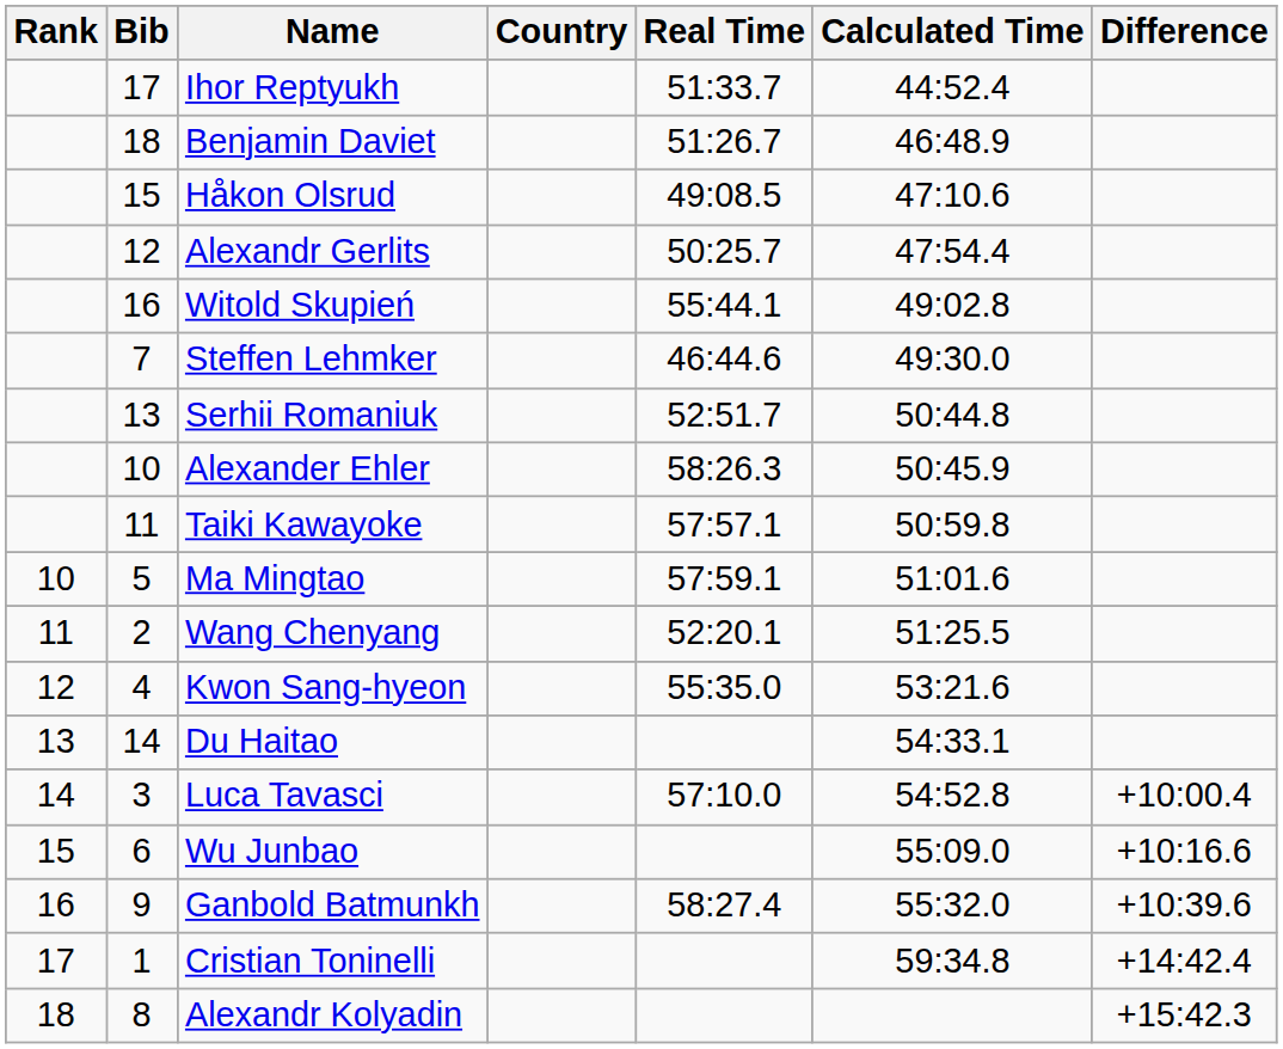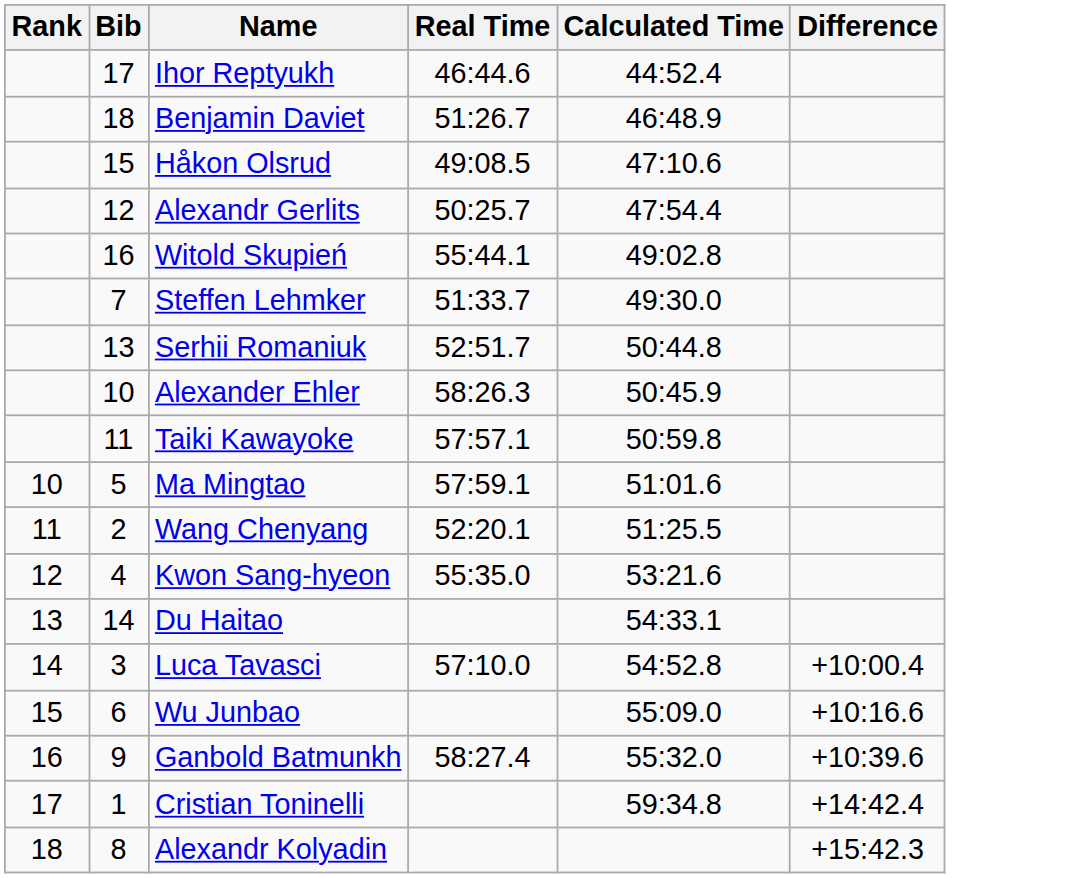 <table class="wikitable sortable" style="text-align:center">
 <tr>
 <th>Rank</th>
 <th>Bib</th>
 <th>Name</th>
-<th>Country</th>
 <th>Real Time</th>
 <th>Calculated Time</th>
 <th>Difference</th>
 </tr>
 <tr>
 <td></td>
 <td>17</td>
 <td align="left"><a href='#'>Ihor Reptyukh</a></td>
-<td align="left"></td>
-<td>51:33.7</td>
+<td>46:44.6</td>
 <td>44:52.4</td>
 <td></td>
 </tr>
 <tr>
 <td></td>
 <td>18</td>
 <td align="left"><a href='#'>Benjamin Daviet</a></td>
-<td align="left"></td>
 <td>51:26.7</td>
 <td>46:48.9</td>
 <td></td>
 </tr>
 <tr>
 <td></td>
 <td>15</td>
 <td align="left"><a href='#'>Håkon Olsrud</a></td>
-<td align="left"></td>
 <td>49:08.5</td>
 <td>47:10.6</td>
 <td></td>
 </tr>
 <tr>
 <td></td>
 <td>12</td>
 <td align="left"><a href='#'>Alexandr Gerlits</a></td>
-<td align="left"></td>
 <td>50:25.7</td>
 <td>47:54.4</td>
 <td></td>
 </tr>
 <tr>
 <td></td>
 <td>16</td>
 <td align="left"><a href='#'>Witold Skupień</a></td>
-<td align="left"></td>
 <td>55:44.1</td>
 <td>49:02.8</td>
 <td></td>
 </tr>
 <tr>
 <td></td>
 <td>7</td>
 <td align="left"><a href='#'>Steffen Lehmker</a></td>
-<td align="left"></td>
-<td>46:44.6</td>
+<td>51:33.7</td>
 <td>49:30.0</td>
 <td></td>
 </tr>
 <tr>
 <td></td>
 <td>13</td>
 <td align="left"><a href='#'>Serhii Romaniuk</a></td>
-<td align="left"></td>
 <td>52:51.7</td>
 <td>50:44.8</td>
 <td></td>
 </tr>
 <tr>
 <td></td>
 <td>10</td>
 <td align="left"><a href='#'>Alexander Ehler</a></td>
-<td align="left"></td>
 <td>58:26.3</td>
 <td>50:45.9</td>
 <td></td>
 </tr>
 <tr>
 <td></td>
 <td>11</td>
 <td align="left"><a href='#'>Taiki Kawayoke</a></td>
-<td align="left"></td>
 <td>57:57.1</td>
 <td>50:59.8</td>
 <td></td>
 </tr>
 <tr>
 <td>10</td>
 <td>5</td>
 <td align="left"><a href='#'>Ma Mingtao</a></td>
-<td align="left"></td>
 <td>57:59.1</td>
 <td>51:01.6</td>
 <td></td>
 </tr>
 <tr>
 <td>11</td>
 <td>2</td>
 <td align="left"><a href='#'>Wang Chenyang</a></td>
-<td align="left"></td>
 <td>52:20.1</td>
 <td>51:25.5</td>
 <td></td>
 </tr>
 <tr>
 <td>12</td>
 <td>4</td>
 <td align="left"><a href='#'>Kwon Sang-hyeon</a></td>
-<td align="left"></td>
 <td>55:35.0</td>
 <td>53:21.6</td>
 <td></td>
 </tr>
 <tr>
 <td>13</td>
 <td>14</td>
 <td align="left"><a href='#'>Du Haitao</a></td>
-<td align="left"></td>
 <td></td>
 <td>54:33.1</td>
 <td></td>
 </tr>
 <tr>
 <td>14</td>
 <td>3</td>
 <td align="left"><a href='#'>Luca Tavasci</a></td>
-<td align="left"></td>
 <td>57:10.0</td>
 <td>54:52.8</td>
 <td>+10:00.4</td>
 </tr>
 <tr>
 <td>15</td>
 <td>6</td>
 <td align="left"><a href='#'>Wu Junbao</a></td>
-<td align="left"></td>
 <td></td>
 <td>55:09.0</td>
 <td>+10:16.6</td>
 </tr>
 <tr>
 <td>16</td>
 <td>9</td>
 <td align="left"><a href='#'>Ganbold Batmunkh</a></td>
-<td align="left"></td>
 <td>58:27.4</td>
 <td>55:32.0</td>
 <td>+10:39.6</td>
 </tr>
 <tr>
 <td>17</td>
 <td>1</td>
 <td align="left"><a href='#'>Cristian Toninelli</a></td>
-<td align="left"></td>
 <td></td>
 <td>59:34.8</td>
 <td>+14:42.4</td>
 </tr>
 <tr>
 <td>18</td>
 <td>8</td>
 <td align="left"><a href='#'>Alexandr Kolyadin</a></td>
-<td align="left"></td>
 <td></td>
 <td></td>
 <td>+15:42.3</td>
 </tr>
 </table>
